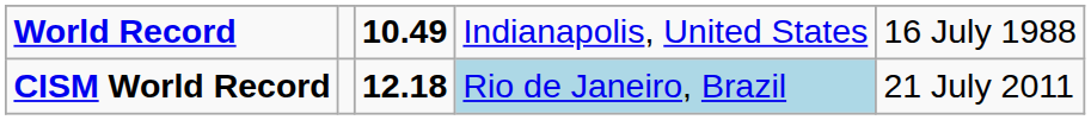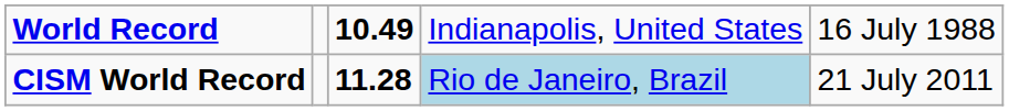 <table class="wikitable">
 <tr>
 <td><strong><a href='#'>World Record</a></strong></td>
 <td></td>
 <td><strong>10.49</strong></td>
 <td><a href='#'>Indianapolis</a>, <a href='#'>United States</a></td>
 <td>16 July 1988</td>
 </tr>
 <tr>
 <td><strong><a href='#'>CISM</a> World Record</strong></td>
 <td></td>
-<td><strong>12.18</strong></td>
+<td><strong>11.28</strong></td>
 <td style="background: lightblue;"><a href='#'>Rio de Janeiro</a>, <a href='#'>Brazil</a></td>
 <td>21 July 2011</td>
 </tr>
 </table>
